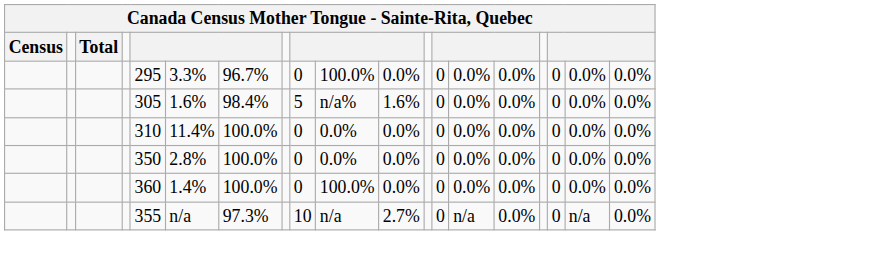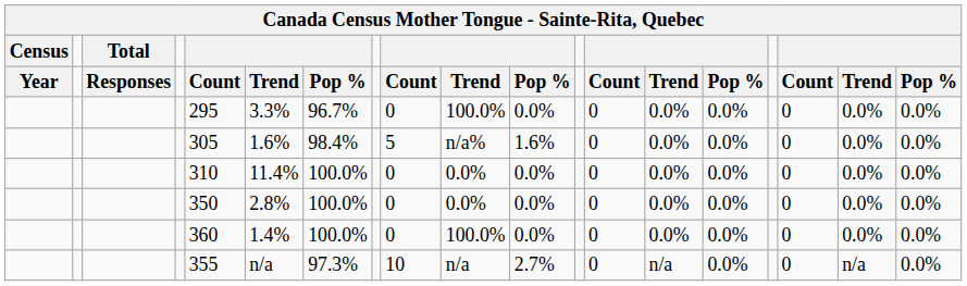 <table class="wikitable">
 <tr>
 <th colspan="19">Canada Census Mother Tongue - Sainte-Rita, Quebec</th>
 </tr>
 <tr>
 <th>Census</th>
 <td></td>
 <th>Total</th>
 <td colspan="1"></td>
 <th colspan="3"></th>
 <td colspan="1"></td>
 <th colspan="3"></th>
 <td colspan="1"></td>
 <th colspan="3"></th>
 <td colspan="1"></td>
 <th colspan="3"></th>
+</tr>
+<tr>
+<th>Year</th>
+<td></td>
+<th>Responses</th>
+<td></td>
+<th>Count</th>
+<th>Trend</th>
+<th>Pop %</th>
+<td></td>
+<th>Count</th>
+<th>Trend</th>
+<th>Pop %</th>
+<td></td>
+<th>Count</th>
+<th>Trend</th>
+<th>Pop %</th>
+<td></td>
+<th>Count</th>
+<th>Trend</th>
+<th>Pop %</th>
 </tr>
 <tr>
 <td></td>
 <td></td>
 <td></td>
 <td></td>
 <td>295</td>
 <td> 3.3%</td>
 <td>96.7%</td>
 <td></td>
 <td>0</td>
 <td> 100.0%</td>
 <td>0.0%</td>
 <td></td>
 <td>0</td>
 <td> 0.0%</td>
 <td>0.0%</td>
 <td></td>
 <td>0</td>
 <td> 0.0%</td>
 <td>0.0%</td>
 </tr>
 <tr>
 <td></td>
 <td></td>
 <td></td>
 <td></td>
 <td>305</td>
 <td> 1.6%</td>
 <td>98.4%</td>
 <td></td>
 <td>5</td>
 <td> n/a%</td>
 <td>1.6%</td>
 <td></td>
 <td>0</td>
 <td> 0.0%</td>
 <td>0.0%</td>
 <td></td>
 <td>0</td>
 <td> 0.0%</td>
 <td>0.0%</td>
 </tr>
 <tr>
 <td></td>
 <td></td>
 <td></td>
 <td></td>
 <td>310</td>
 <td> 11.4%</td>
 <td>100.0%</td>
 <td></td>
 <td>0</td>
 <td> 0.0%</td>
 <td>0.0%</td>
 <td></td>
 <td>0</td>
 <td> 0.0%</td>
 <td>0.0%</td>
 <td></td>
 <td>0</td>
 <td> 0.0%</td>
 <td>0.0%</td>
 </tr>
 <tr>
 <td></td>
 <td></td>
 <td></td>
 <td></td>
 <td>350</td>
 <td> 2.8%</td>
 <td>100.0%</td>
 <td></td>
 <td>0</td>
 <td> 0.0%</td>
 <td>0.0%</td>
 <td></td>
 <td>0</td>
 <td> 0.0%</td>
 <td>0.0%</td>
 <td></td>
 <td>0</td>
 <td> 0.0%</td>
 <td>0.0%</td>
 </tr>
 <tr>
 <td></td>
 <td></td>
 <td></td>
 <td></td>
 <td>360</td>
 <td> 1.4%</td>
 <td>100.0%</td>
 <td></td>
 <td>0</td>
 <td> 100.0%</td>
 <td>0.0%</td>
 <td></td>
 <td>0</td>
 <td> 0.0%</td>
 <td>0.0%</td>
 <td></td>
 <td>0</td>
 <td> 0.0%</td>
 <td>0.0%</td>
 </tr>
 <tr>
 <td></td>
 <td></td>
 <td></td>
 <td></td>
 <td>355</td>
 <td>n/a</td>
 <td>97.3%</td>
 <td></td>
 <td>10</td>
 <td>n/a</td>
 <td>2.7%</td>
 <td></td>
 <td>0</td>
 <td>n/a</td>
 <td>0.0%</td>
 <td></td>
 <td>0</td>
 <td>n/a</td>
 <td>0.0%</td>
 </tr>
 </table>
